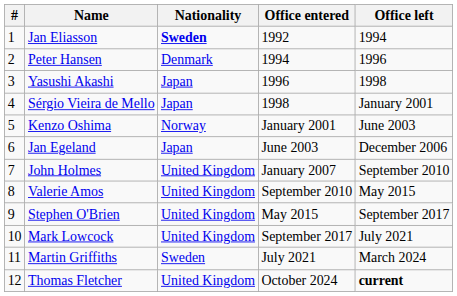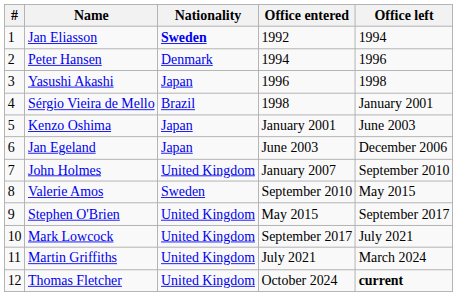 <table class="wikitable">
 <tr>
 <th>#</th>
 <th>Name</th>
 <th>Nationality</th>
 <th>Office entered</th>
 <th>Office left</th>
 </tr>
 <tr>
 <td>1</td>
 <td><a href='#'>Jan Eliasson</a></td>
 <td><strong> <a href='#'>Sweden</a></strong></td>
 <td>1992</td>
 <td>1994</td>
 </tr>
 <tr>
 <td>2</td>
 <td><a href='#'>Peter Hansen</a></td>
 <td> <a href='#'>Denmark</a></td>
 <td>1994</td>
 <td>1996</td>
 </tr>
 <tr>
 <td>3</td>
 <td><a href='#'>Yasushi Akashi</a></td>
 <td> <a href='#'>Japan</a></td>
 <td>1996</td>
 <td>1998</td>
 </tr>
 <tr>
 <td>4</td>
 <td><a href='#'>Sérgio Vieira de Mello</a></td>
-<td> <a href='#'>Japan</a></td>
+<td> <a href='#'>Brazil</a></td>
 <td>1998</td>
 <td>January 2001</td>
 </tr>
 <tr>
 <td>5</td>
 <td><a href='#'>Kenzo Oshima</a></td>
-<td> <a href='#'>Norway</a></td>
+<td> <a href='#'>Japan</a></td>
 <td>January 2001</td>
 <td>June 2003</td>
 </tr>
 <tr>
 <td>6</td>
 <td><a href='#'>Jan Egeland</a></td>
 <td> <a href='#'>Japan</a></td>
 <td>June 2003</td>
 <td>December 2006</td>
 </tr>
 <tr>
 <td>7</td>
 <td><a href='#'>John Holmes</a></td>
 <td> <a href='#'>United Kingdom</a></td>
 <td>January 2007</td>
 <td>September 2010</td>
 </tr>
 <tr>
 <td>8</td>
 <td><a href='#'>Valerie Amos</a></td>
-<td> <a href='#'>United Kingdom</a></td>
+<td> <a href='#'>Sweden</a></td>
 <td>September 2010</td>
 <td>May 2015</td>
 </tr>
 <tr>
 <td>9</td>
 <td><a href='#'>Stephen O'Brien</a></td>
 <td> <a href='#'>United Kingdom</a></td>
 <td>May 2015</td>
 <td>September 2017</td>
 </tr>
 <tr>
 <td>10</td>
 <td><a href='#'>Mark Lowcock</a></td>
 <td> <a href='#'>United Kingdom</a></td>
 <td>September 2017</td>
 <td>July 2021</td>
 </tr>
 <tr>
 <td>11</td>
 <td><a href='#'>Martin Griffiths</a></td>
-<td> <a href='#'>Sweden</a></td>
+<td> <a href='#'>United Kingdom</a></td>
 <td>July 2021</td>
 <td>March 2024</td>
 </tr>
 <tr>
 <td>12</td>
 <td><a href='#'>Thomas Fletcher</a></td>
 <td> <a href='#'>United Kingdom</a></td>
 <td>October 2024</td>
 <td><strong>current</strong></td>
 </tr>
 </table>
